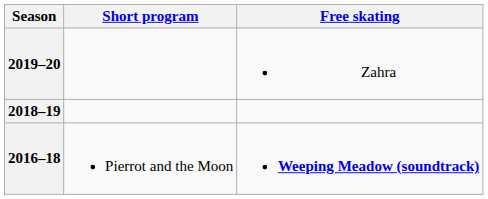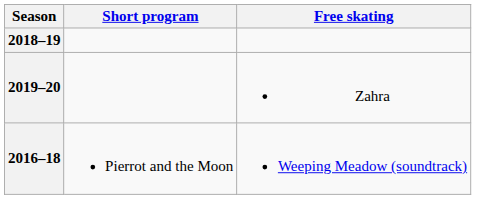 <table class=wikitable style=text-align:center>
 <tr>
 <th>Season</th>
 <th><a href='#'>Short program</a></th>
 <th><a href='#'>Free skating</a></th>
 </tr>
 <tr>
+<th>2018–19 </th>
+<td></td>
+<td></td>
+</tr>
+<tr>
 <th><strong>2019–20</strong></th>
 <td></td>
 <td><br><ul><li>Zahra <br></li></ul></td>
 </tr>
 <tr>
-<th>2018–19 </th>
-<td></td>
-<td></td>
-</tr>
-<tr>
 <th>2016–18 </th>
 <td><br><ul><li>Pierrot and the Moon <br></li></ul></td>
-<td><strong><br><ul><li><a href='#'>Weeping Meadow (soundtrack)</a> <br></li></ul></strong></td>
+<td><br><ul><li><a href='#'>Weeping Meadow (soundtrack)</a> <br></li></ul></td>
 </tr>
 </table>
